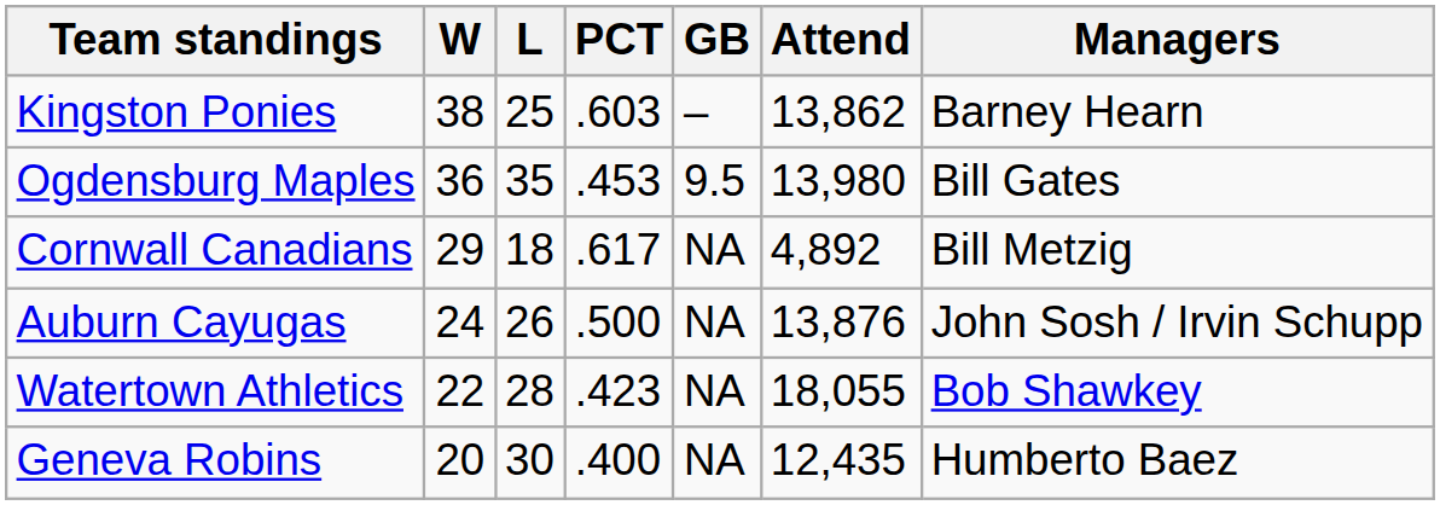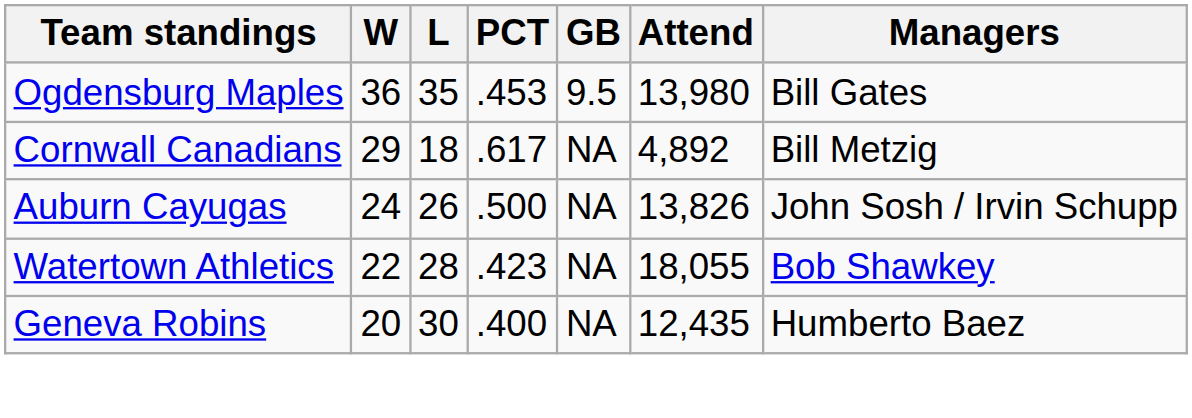 <table class="wikitable">
 <tr>
 <th>Team standings</th>
 <th>W</th>
 <th>L</th>
 <th>PCT</th>
 <th>GB</th>
 <th>Attend</th>
 <th>Managers</th>
-</tr>
-<tr>
-<td><a href='#'>Kingston Ponies</a></td>
-<td>38</td>
-<td>25</td>
-<td>.603</td>
-<td>–</td>
-<td>13,862</td>
-<td>Barney Hearn</td>
 </tr>
 <tr>
 <td><a href='#'>Ogdensburg Maples</a></td>
 <td>36</td>
 <td>35</td>
 <td>.453</td>
 <td>9.5</td>
 <td>13,980</td>
 <td>Bill Gates</td>
 </tr>
 <tr>
 <td><a href='#'>Cornwall Canadians</a></td>
 <td>29</td>
 <td>18</td>
 <td>.617</td>
 <td>NA</td>
 <td>4,892</td>
 <td>Bill Metzig</td>
 </tr>
 <tr>
 <td><a href='#'>Auburn Cayugas</a></td>
 <td>24</td>
 <td>26</td>
 <td>.500</td>
 <td>NA</td>
-<td>13,876</td>
+<td>13,826</td>
 <td>John Sosh / Irvin Schupp</td>
 </tr>
 <tr>
 <td><a href='#'>Watertown Athletics</a></td>
 <td>22</td>
 <td>28</td>
 <td>.423</td>
 <td>NA</td>
 <td>18,055</td>
 <td><a href='#'>Bob Shawkey</a></td>
 </tr>
 <tr>
 <td><a href='#'>Geneva Robins</a></td>
 <td>20</td>
 <td>30</td>
 <td>.400</td>
 <td>NA</td>
 <td>12,435</td>
 <td>Humberto Baez</td>
 </tr>
 </table>
